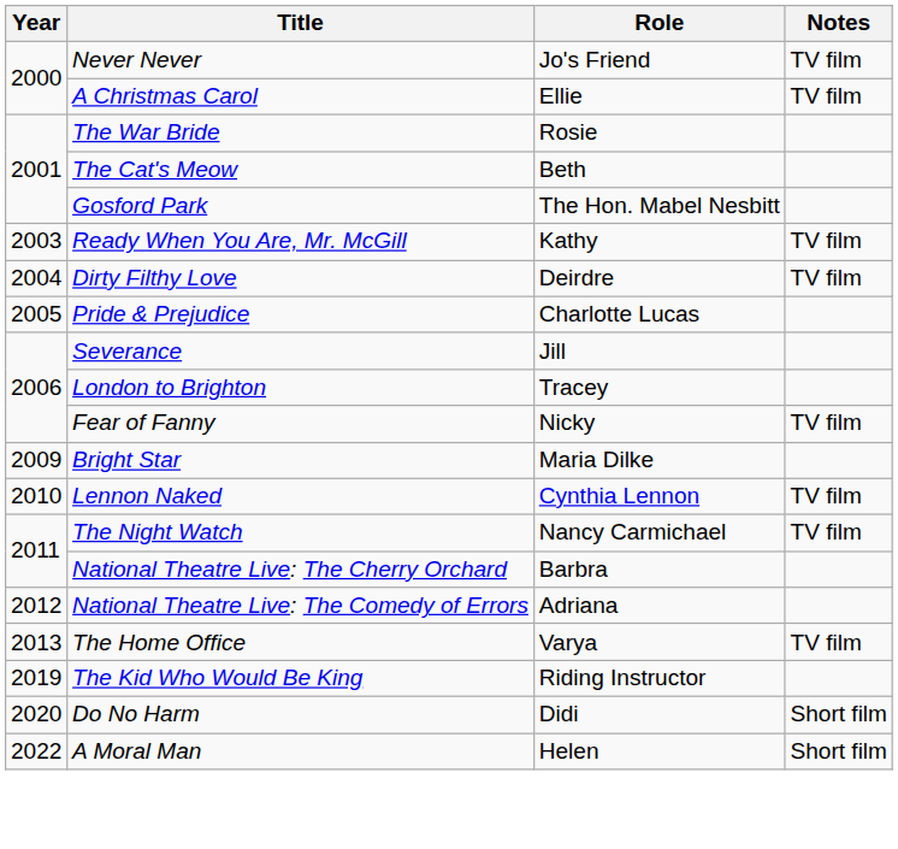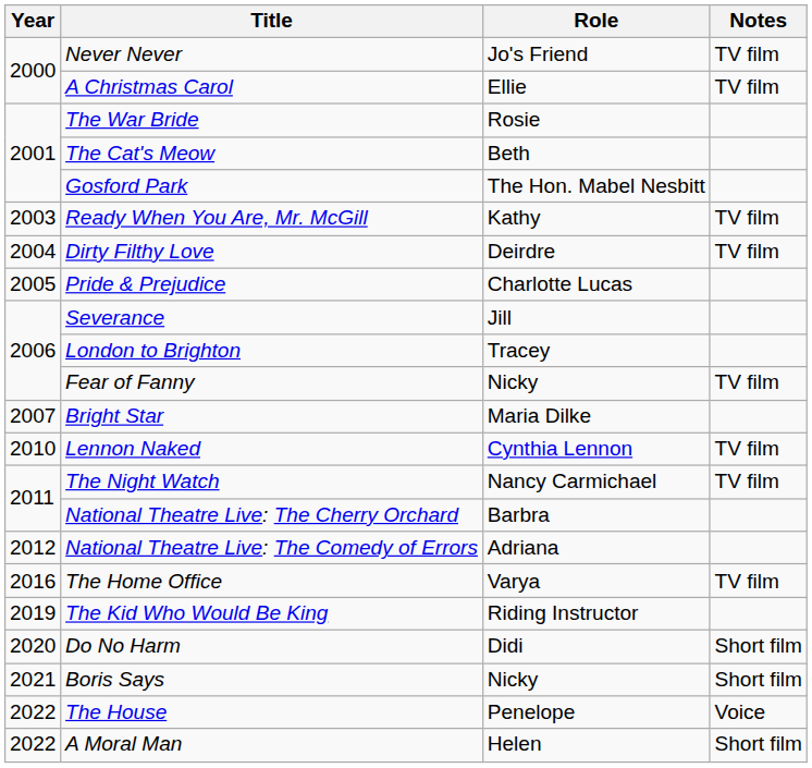 <table class="wikitable">
 <tr>
 <th>Year</th>
 <th>Title</th>
 <th>Role</th>
 <th>Notes</th>
 </tr>
 <tr>
 <td rowspan="2">2000</td>
 <td><em>Never Never</em></td>
 <td>Jo's Friend</td>
 <td>TV film</td>
 </tr>
 <tr>
 <td><em><a href='#'>A Christmas Carol</a></em></td>
 <td>Ellie</td>
 <td>TV film</td>
 </tr>
 <tr>
 <td rowspan="3">2001</td>
 <td><em><a href='#'>The War Bride</a></em></td>
 <td>Rosie</td>
 <td></td>
 </tr>
 <tr>
 <td><em><a href='#'>The Cat's Meow</a></em></td>
 <td>Beth</td>
 <td></td>
 </tr>
 <tr>
 <td><em><a href='#'>Gosford Park</a></em></td>
 <td>The Hon. Mabel Nesbitt</td>
 <td></td>
 </tr>
 <tr>
 <td>2003</td>
 <td><em><a href='#'>Ready When You Are, Mr. McGill</a></em></td>
 <td>Kathy</td>
 <td>TV film</td>
 </tr>
 <tr>
 <td>2004</td>
 <td><em><a href='#'>Dirty Filthy Love</a></em></td>
 <td>Deirdre</td>
 <td>TV film</td>
 </tr>
 <tr>
 <td>2005</td>
 <td><em><a href='#'>Pride & Prejudice</a></em></td>
 <td>Charlotte Lucas</td>
 <td></td>
 </tr>
 <tr>
 <td rowspan="3">2006</td>
 <td><em><a href='#'>Severance</a></em></td>
 <td>Jill</td>
 <td></td>
 </tr>
 <tr>
 <td><em><a href='#'>London to Brighton</a></em></td>
 <td>Tracey</td>
 <td></td>
 </tr>
 <tr>
 <td><em>Fear of Fanny</em></td>
 <td>Nicky</td>
 <td>TV film</td>
 </tr>
 <tr>
-<td>2009</td>
+<td>2007</td>
 <td><em><a href='#'>Bright Star</a></em></td>
 <td>Maria Dilke</td>
 <td></td>
 </tr>
 <tr>
 <td>2010</td>
 <td><em><a href='#'>Lennon Naked</a></em></td>
 <td><a href='#'>Cynthia Lennon</a></td>
 <td>TV film</td>
 </tr>
 <tr>
 <td rowspan="2">2011</td>
 <td><em><a href='#'>The Night Watch</a></em></td>
 <td>Nancy Carmichael</td>
 <td>TV film</td>
 </tr>
 <tr>
 <td><em><a href='#'>National Theatre Live</a>: <a href='#'>The Cherry Orchard</a></em></td>
 <td>Barbra</td>
 <td></td>
 </tr>
 <tr>
 <td>2012</td>
 <td><em><a href='#'>National Theatre Live</a>: <a href='#'>The Comedy of Errors</a></em></td>
 <td>Adriana</td>
 <td></td>
 </tr>
 <tr>
-<td>2013</td>
+<td>2016</td>
 <td><em>The Home Office</em></td>
 <td>Varya</td>
 <td>TV film</td>
 </tr>
 <tr>
 <td>2019</td>
 <td><em><a href='#'>The Kid Who Would Be King</a></em></td>
 <td>Riding Instructor</td>
 <td></td>
 </tr>
 <tr>
 <td>2020</td>
 <td><em>Do No Harm</em></td>
 <td>Didi</td>
 <td>Short film</td>
 </tr>
 <tr>
+<td>2021</td>
+<td><em>Boris Says</em></td>
+<td>Nicky</td>
+<td>Short film</td>
+</tr>
+<tr>
+<td>2022</td>
+<td><em><a href='#'>The House</a></em></td>
+<td>Penelope</td>
+<td>Voice</td>
+</tr>
+<tr>
 <td>2022</td>
 <td><em>A Moral Man</em></td>
 <td>Helen</td>
 <td>Short film</td>
 </tr>
 </table>
